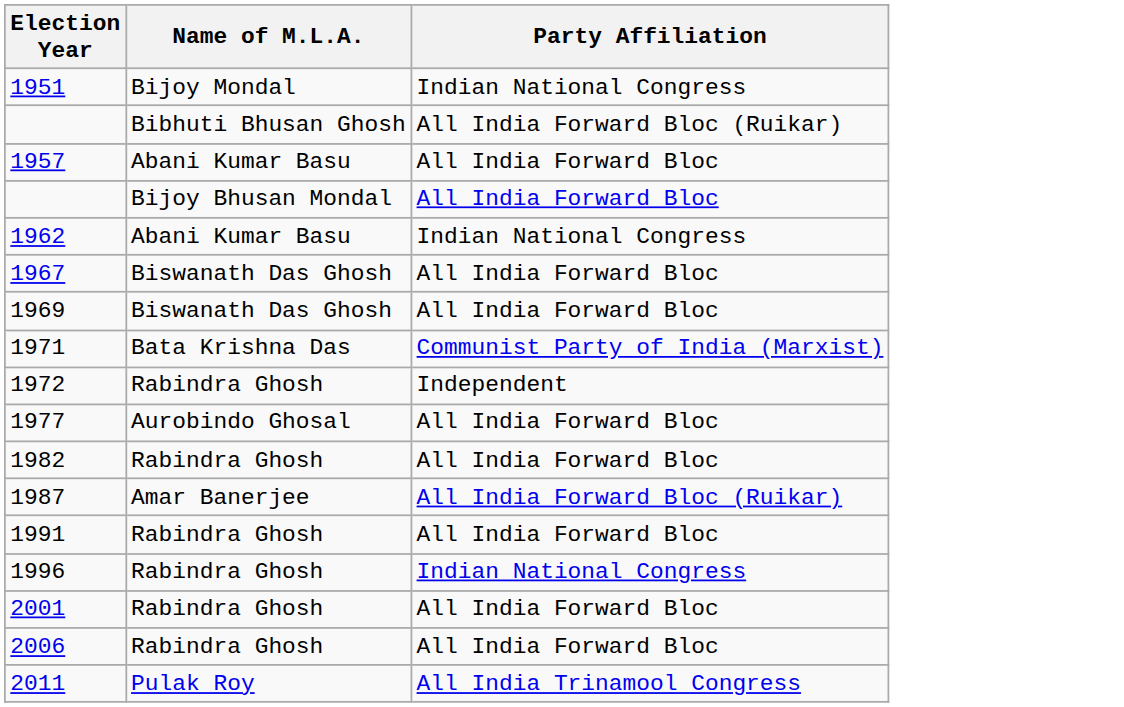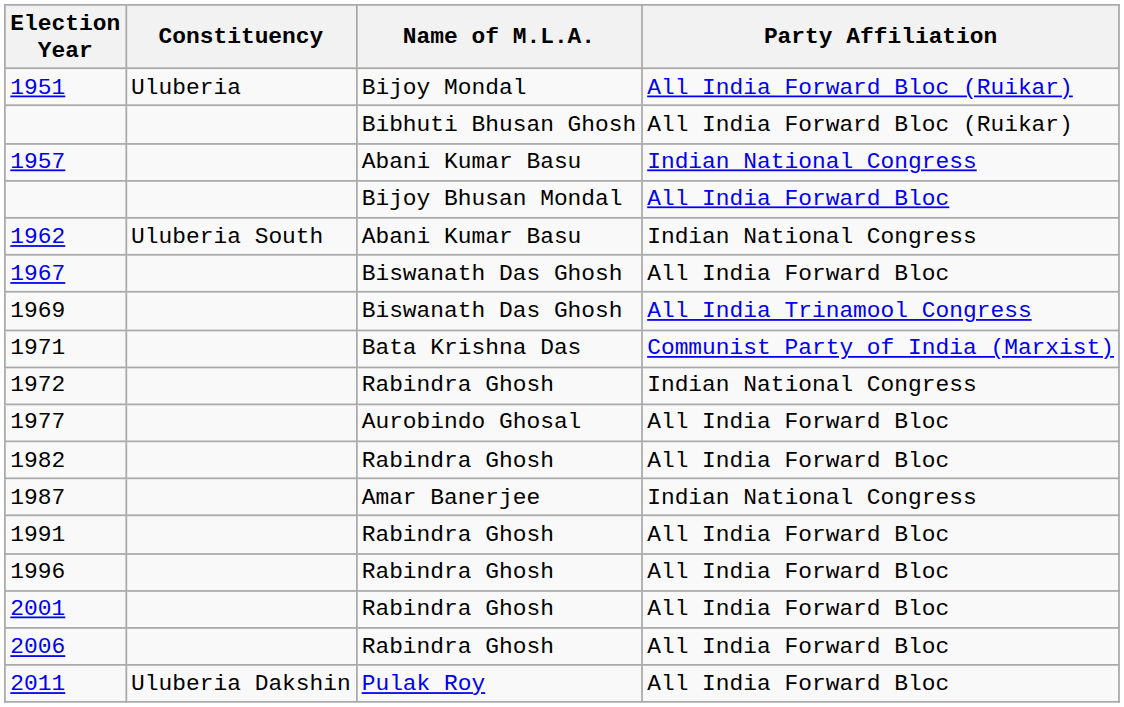 <table class="wikitable sortable"ìÍĦĤĠčw>
 <tr>
 <th>Election<br> Year</th>
+<th>Constituency</th>
 <th>Name of M.L.A.</th>
 <th>Party Affiliation</th>
 </tr>
 <tr>
 <td><a href='#'>1951</a></td>
+<td>Uluberia</td>
 <td>Bijoy Mondal</td>
-<td>Indian National Congress</td>
+<td><a href='#'>All India Forward Bloc (Ruikar)</a></td>
 </tr>
 <tr>
+<td></td>
 <td></td>
 <td>Bibhuti Bhusan Ghosh</td>
 <td>All India Forward Bloc (Ruikar)</td>
 </tr>
 <tr>
 <td><a href='#'>1957</a></td>
+<td></td>
 <td>Abani Kumar Basu</td>
-<td>All India Forward Bloc</td>
+<td><a href='#'>Indian National Congress</a></td>
 </tr>
 <tr>
+<td></td>
 <td></td>
 <td>Bijoy Bhusan Mondal</td>
 <td><a href='#'>All India Forward Bloc</a></td>
 </tr>
 <tr>
 <td><a href='#'>1962</a></td>
+<td>Uluberia South</td>
 <td>Abani Kumar Basu</td>
 <td>Indian National Congress</td>
 </tr>
 <tr>
 <td><a href='#'>1967</a></td>
+<td></td>
 <td>Biswanath Das Ghosh</td>
 <td>All India Forward Bloc</td>
 </tr>
 <tr>
 <td>1969</td>
+<td></td>
 <td>Biswanath Das Ghosh</td>
-<td>All India Forward Bloc</td>
+<td><a href='#'>All India Trinamool Congress</a></td>
 </tr>
 <tr>
 <td>1971</td>
+<td></td>
 <td>Bata Krishna Das</td>
 <td><a href='#'>Communist Party of India (Marxist)</a></td>
 </tr>
 <tr>
 <td>1972</td>
+<td></td>
 <td>Rabindra Ghosh</td>
-<td>Independent</td>
+<td>Indian National Congress</td>
 </tr>
 <tr>
 <td>1977</td>
+<td></td>
 <td>Aurobindo Ghosal</td>
 <td>All India Forward Bloc</td>
 </tr>
 <tr>
 <td>1982</td>
+<td></td>
 <td>Rabindra Ghosh</td>
 <td>All India Forward Bloc</td>
 </tr>
 <tr>
 <td>1987</td>
+<td></td>
 <td>Amar Banerjee</td>
-<td><a href='#'>All India Forward Bloc (Ruikar)</a></td>
+<td>Indian National Congress</td>
 </tr>
 <tr>
 <td>1991</td>
+<td></td>
 <td>Rabindra Ghosh</td>
 <td>All India Forward Bloc</td>
 </tr>
 <tr>
 <td>1996</td>
+<td></td>
 <td>Rabindra Ghosh</td>
-<td><a href='#'>Indian National Congress</a></td>
+<td>All India Forward Bloc</td>
 </tr>
 <tr>
 <td><a href='#'>2001</a></td>
+<td></td>
 <td>Rabindra Ghosh</td>
 <td>All India Forward Bloc</td>
 </tr>
 <tr>
 <td><a href='#'>2006</a></td>
+<td></td>
 <td>Rabindra Ghosh</td>
 <td>All India Forward Bloc</td>
 </tr>
 <tr>
 <td><a href='#'>2011</a></td>
+<td>Uluberia Dakshin</td>
 <td><a href='#'>Pulak Roy</a></td>
-<td><a href='#'>All India Trinamool Congress</a></td>
+<td>All India Forward Bloc</td>
 </tr>
 </table>
